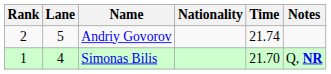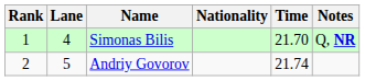 <table class="wikitable sortable" style="text-align:center">
 <tr>
 <th>Rank</th>
 <th>Lane</th>
 <th>Name</th>
 <th>Nationality</th>
 <th>Time</th>
 <th>Notes</th>
 </tr>
+<tr bgcolor=ccffcc>
+<td>1</td>
+<td>4</td>
+<td align=left><a href='#'>Simonas Bilis</a></td>
+<td align=left></td>
+<td>21.70</td>
+<td>Q, <strong><a href='#'>NR</a></strong></td>
+</tr>
 <tr>
 <td>2</td>
 <td>5</td>
 <td align=left><a href='#'>Andriy Govorov</a></td>
 <td align=left></td>
 <td>21.74</td>
 <td></td>
 </tr>
-<tr bgcolor=ccffcc>
-<td>1</td>
-<td>4</td>
-<td align=left><a href='#'>Simonas Bilis</a></td>
-<td align=left></td>
-<td>21.70</td>
-<td>Q, <strong><a href='#'>NR</a></strong></td>
-</tr>
 </table>
